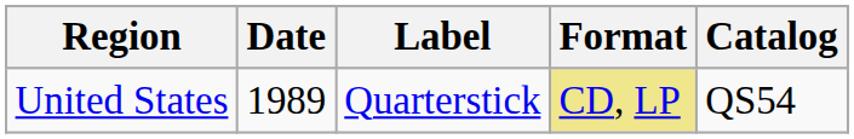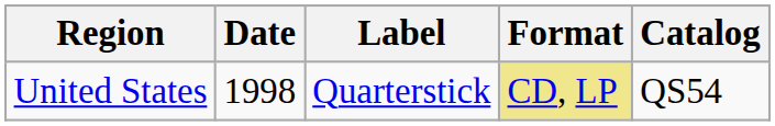 <table class="wikitable">
 <tr>
 <th>Region</th>
 <th>Date</th>
 <th>Label</th>
 <th>Format</th>
 <th>Catalog</th>
 </tr>
 <tr>
 <td><a href='#'>United States</a></td>
-<td>1989</td>
+<td>1998</td>
 <td><a href='#'>Quarterstick</a></td>
 <td style="background: khaki;"><a href='#'>CD</a>, <a href='#'>LP</a></td>
 <td>QS54</td>
 </tr>
 </table>
